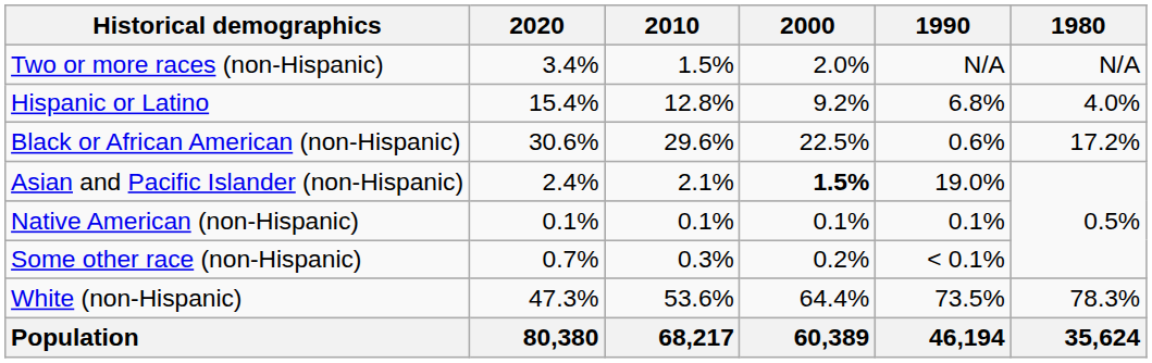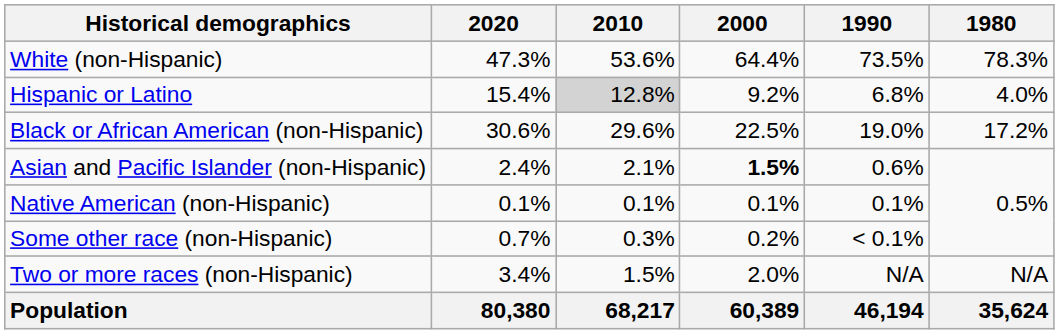 <table class="wikitable sortable collapsible mw-collapsed" style="font-size: 90%; text-align: right;">
 <tr>
 <th>Historical demographics</th>
 <th style="width: 5em;">2020</th>
 <th style="width: 5em;">2010</th>
 <th style="width: 5em;">2000</th>
 <th style="width: 5em;">1990</th>
 <th style="width: 5em;">1980</th>
 </tr>
 <tr>
-<td style="text-align:left"><a href='#'>Two or more races</a> (non-Hispanic)</td>
-<td>3.4%</td>
-<td>1.5%</td>
-<td>2.0%</td>
-<td>N/A</td>
-<td>N/A</td>
+<td style="text-align:left"><a href='#'>White</a> (non-Hispanic)</td>
+<td>47.3%</td>
+<td>53.6%</td>
+<td>64.4%</td>
+<td>73.5%</td>
+<td>78.3%</td>
 </tr>
 <tr>
 <td style="text-align:left"><a href='#'>Hispanic or Latino</a></td>
 <td>15.4%</td>
-<td>12.8%</td>
+<td style="background: lightgrey;">12.8%</td>
 <td>9.2%</td>
 <td>6.8%</td>
 <td>4.0%</td>
 </tr>
 <tr>
 <td style="text-align:left"><a href='#'>Black or African American</a> (non-Hispanic)</td>
 <td>30.6%</td>
 <td>29.6%</td>
 <td>22.5%</td>
-<td>0.6%</td>
+<td>19.0%</td>
 <td>17.2%</td>
 </tr>
 <tr>
 <td style="text-align:left"><a href='#'>Asian</a> and <a href='#'>Pacific Islander</a> (non-Hispanic)</td>
 <td>2.4%</td>
 <td>2.1%</td>
 <td><strong>1.5%</strong></td>
-<td>19.0%</td>
+<td>0.6%</td>
 <td rowspan="3">0.5%</td>
 </tr>
 <tr>
 <td style="text-align:left"><a href='#'>Native American</a> (non-Hispanic)</td>
 <td>0.1%</td>
 <td>0.1%</td>
 <td>0.1%</td>
 <td>0.1%</td>
 </tr>
 <tr>
 <td style="text-align:left"><a href='#'>Some other race</a> (non-Hispanic)</td>
 <td>0.7%</td>
 <td>0.3%</td>
 <td>0.2%</td>
 <td>< 0.1%</td>
 </tr>
 <tr>
-<td style="text-align:left"><a href='#'>White</a> (non-Hispanic)</td>
-<td>47.3%</td>
-<td>53.6%</td>
-<td>64.4%</td>
-<td>73.5%</td>
-<td>78.3%</td>
+<td style="text-align:left"><a href='#'>Two or more races</a> (non-Hispanic)</td>
+<td>3.4%</td>
+<td>1.5%</td>
+<td>2.0%</td>
+<td>N/A</td>
+<td>N/A</td>
 </tr>
 <tr>
 <th style="text-align:left">Population</th>
 <th style="text-align:right">80,380</th>
 <th style="text-align:right">68,217</th>
 <th style="text-align:right">60,389</th>
 <th style="text-align:right">46,194</th>
 <th style="text-align:right">35,624</th>
 </tr>
 </table>
